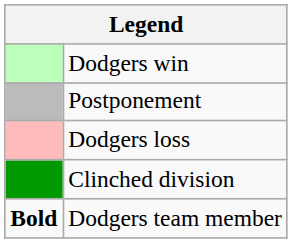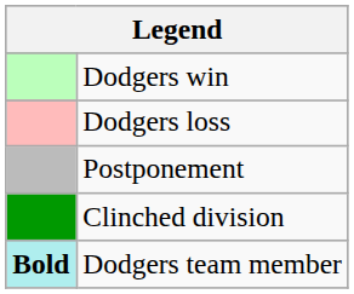 <table class="wikitable" style="font-size:90%">
 <tr>
 <th colspan="2">Legend</th>
 </tr>
 <tr>
 <td bgcolor="#bbffbb"> </td>
 <td>Dodgers win</td>
 </tr>
 <tr>
+<td bgcolor="#ffbbbb"> </td>
+<td>Dodgers loss</td>
+</tr>
+<tr>
 <td bgcolor="#bbbbbb"> </td>
 <td>Postponement</td>
-</tr>
-<tr>
-<td bgcolor="#ffbbbb"> </td>
-<td>Dodgers loss</td>
 </tr>
 <tr>
 <td bgcolor="#090"> </td>
 <td>Clinched division</td>
 </tr>
 <tr>
-<td><strong>Bold</strong></td>
+<td style="background: paleturquoise;"><strong>Bold</strong></td>
 <td>Dodgers team member</td>
 </tr>
 </table>
